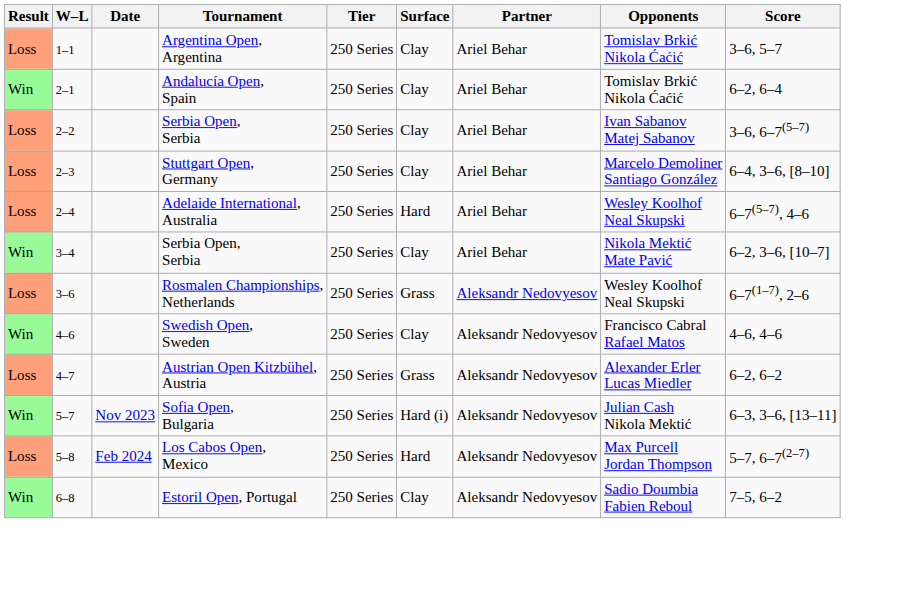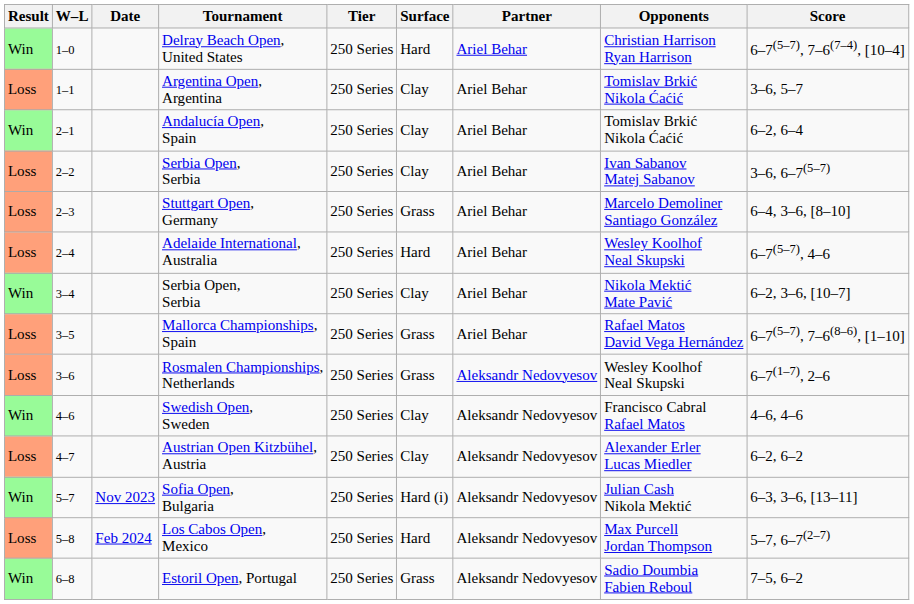 <table class="sortable wikitable">
 <tr>
 <th>Result</th>
 <th class="unsortable">W–L</th>
 <th>Date</th>
 <th>Tournament</th>
 <th>Tier</th>
 <th>Surface</th>
 <th>Partner</th>
 <th>Opponents</th>
 <th class="unsortable">Score</th>
+</tr>
+<tr>
+<td bgcolor=98FB98>Win</td>
+<td><small>1–0</small></td>
+<td><a href='#'></a></td>
+<td><a href='#'>Delray Beach Open</a>,<br>United States</td>
+<td>250 Series</td>
+<td>Hard</td>
+<td> <a href='#'>Ariel Behar</a></td>
+<td> <a href='#'>Christian Harrison</a><br> <a href='#'>Ryan Harrison</a></td>
+<td>6–7<sup>(5–7)</sup>, 7–6<sup>(7–4)</sup>, [10–4]</td>
 </tr>
 <tr>
 <td bgcolor=FFA07A>Loss</td>
 <td><small>1–1</small></td>
 <td><a href='#'></a></td>
 <td><a href='#'>Argentina Open</a>,<br>Argentina</td>
 <td>250 Series</td>
 <td>Clay</td>
 <td> Ariel Behar</td>
 <td> <a href='#'>Tomislav Brkić</a><br> <a href='#'>Nikola Ćaćić</a></td>
 <td>3–6, 5–7</td>
 </tr>
 <tr>
 <td bgcolor=98FB98>Win</td>
 <td><small>2–1</small></td>
 <td><a href='#'></a></td>
 <td><a href='#'>Andalucía Open</a>,<br>Spain</td>
 <td>250 Series</td>
 <td>Clay</td>
 <td> Ariel Behar</td>
 <td> Tomislav Brkić<br> Nikola Ćaćić</td>
 <td>6–2, 6–4</td>
 </tr>
 <tr>
 <td bgcolor=FFA07A>Loss</td>
 <td><small>2–2</small></td>
 <td><a href='#'></a></td>
 <td><a href='#'>Serbia Open</a>,<br>Serbia</td>
 <td>250 Series</td>
 <td>Clay</td>
 <td> Ariel Behar</td>
 <td> <a href='#'>Ivan Sabanov</a><br> <a href='#'>Matej Sabanov</a></td>
 <td>3–6, 6–7<sup>(5–7)</sup></td>
 </tr>
 <tr>
 <td bgcolor=FFA07A>Loss</td>
 <td><small>2–3</small></td>
 <td><a href='#'></a></td>
 <td><a href='#'>Stuttgart Open</a>,<br>Germany</td>
 <td>250 Series</td>
-<td>Clay</td>
+<td>Grass</td>
 <td> Ariel Behar</td>
 <td> <a href='#'>Marcelo Demoliner</a><br> <a href='#'>Santiago González</a></td>
 <td>6–4, 3–6, [8–10]</td>
 </tr>
 <tr>
 <td bgcolor=FFA07A>Loss</td>
 <td><small>2–4</small></td>
 <td><a href='#'></a></td>
 <td><a href='#'>Adelaide International</a>,<br>Australia</td>
 <td>250 Series</td>
 <td>Hard</td>
 <td> Ariel Behar</td>
 <td> <a href='#'>Wesley Koolhof</a><br> <a href='#'>Neal Skupski</a></td>
 <td>6–7<sup>(5–7)</sup>, 4–6</td>
 </tr>
 <tr>
 <td bgcolor=98FB98>Win</td>
 <td><small>3–4</small></td>
 <td><a href='#'></a></td>
 <td>Serbia Open,<br>Serbia</td>
 <td>250 Series</td>
 <td>Clay</td>
 <td> Ariel Behar</td>
 <td> <a href='#'>Nikola Mektić</a><br> <a href='#'>Mate Pavić</a></td>
 <td>6–2, 3–6, [10–7]</td>
+</tr>
+<tr>
+<td bgcolor=FFA07A>Loss</td>
+<td><small>3–5</small></td>
+<td><a href='#'></a></td>
+<td><a href='#'>Mallorca Championships</a>,<br>Spain</td>
+<td>250 Series</td>
+<td>Grass</td>
+<td> Ariel Behar</td>
+<td> <a href='#'>Rafael Matos</a><br> <a href='#'>David Vega Hernández</a></td>
+<td>6–7<sup>(5–7)</sup>, 7–6<sup>(8–6)</sup>, [1–10]</td>
 </tr>
 <tr>
 <td bgcolor=FFA07A>Loss</td>
 <td><small>3–6</small></td>
 <td><a href='#'></a></td>
 <td><a href='#'>Rosmalen Championships</a>,<br>Netherlands</td>
 <td>250 Series</td>
 <td>Grass</td>
 <td> <a href='#'>Aleksandr Nedovyesov</a></td>
 <td> Wesley Koolhof<br> Neal Skupski</td>
 <td>6–7<sup>(1–7)</sup>, 2–6</td>
 </tr>
 <tr>
 <td bgcolor=98FB98>Win</td>
 <td><small>4–6</small></td>
 <td><a href='#'></a></td>
 <td><a href='#'>Swedish Open</a>,<br>Sweden</td>
 <td>250 Series</td>
 <td>Clay</td>
 <td> Aleksandr Nedovyesov</td>
 <td> Francisco Cabral<br> <a href='#'>Rafael Matos</a></td>
 <td>4–6, 4–6</td>
 </tr>
 <tr>
 <td bgcolor=FFA07A>Loss</td>
 <td><small>4–7</small></td>
 <td><a href='#'></a></td>
 <td><a href='#'>Austrian Open Kitzbühel</a>,<br>Austria</td>
 <td>250 Series</td>
-<td>Grass</td>
+<td>Clay</td>
 <td> Aleksandr Nedovyesov</td>
 <td> <a href='#'>Alexander Erler</a><br> <a href='#'>Lucas Miedler</a></td>
 <td>6–2, 6–2</td>
 </tr>
 <tr>
 <td bgcolor=98FB98>Win</td>
 <td><small>5–7</small></td>
 <td><a href='#'>Nov 2023</a></td>
 <td><a href='#'>Sofia Open</a>,<br>Bulgaria</td>
 <td>250 Series</td>
 <td>Hard (i)</td>
 <td> Aleksandr Nedovyesov</td>
 <td> <a href='#'>Julian Cash</a><br> Nikola Mektić</td>
 <td>6–3, 3–6, [13–11]</td>
 </tr>
 <tr>
 <td bgcolor=FFA07A>Loss</td>
 <td><small>5–8</small></td>
 <td><a href='#'>Feb 2024</a></td>
 <td><a href='#'>Los Cabos Open</a>,<br>Mexico</td>
 <td>250 Series</td>
 <td>Hard</td>
 <td> Aleksandr Nedovyesov</td>
 <td> <a href='#'>Max Purcell</a> <br> <a href='#'>Jordan Thompson</a></td>
 <td>5–7, 6–7<sup>(2–7)</sup></td>
 </tr>
 <tr>
 <td bgcolor=98FB98>Win</td>
 <td><small>6–8</small></td>
 <td><a href='#'></a></td>
 <td><a href='#'>Estoril Open</a>, Portugal</td>
 <td>250 Series</td>
-<td>Clay</td>
+<td>Grass</td>
 <td> Aleksandr Nedovyesov</td>
 <td> <a href='#'>Sadio Doumbia</a><br> <a href='#'>Fabien Reboul</a></td>
 <td>7–5, 6–2</td>
 </tr>
 </table>
